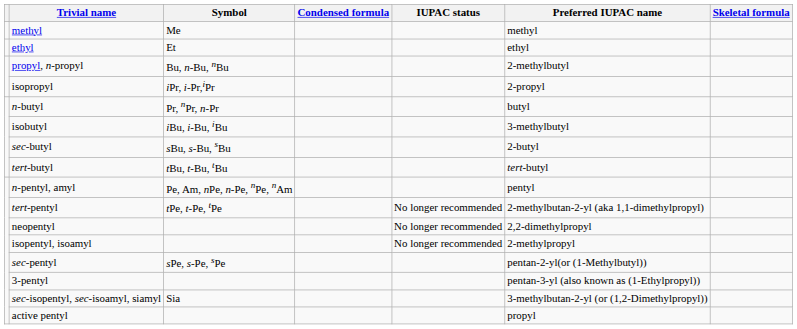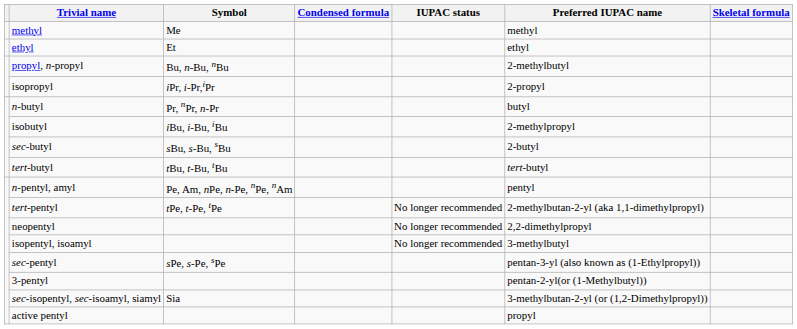 <table class="wikitable">
 <tr>
 <th></th>
 <th><a href='#'>Trivial name</a></th>
 <th>Symbol</th>
 <th><a href='#'>Condensed formula</a></th>
 <th>IUPAC status</th>
 <th>Preferred IUPAC name</th>
 <th><a href='#'>Skeletal formula</a></th>
 </tr>
 <tr>
 <td></td>
 <td><a href='#'>methyl</a></td>
 <td>Ме</td>
 <td></td>
 <td></td>
 <td>methyl</td>
 <td></td>
 </tr>
 <tr>
 <td></td>
 <td><a href='#'>ethyl</a></td>
 <td>Et</td>
 <td></td>
 <td></td>
 <td>ethyl</td>
 <td></td>
 </tr>
 <tr>
 <td rowspan="2"></td>
 <td><a href='#'>propyl</a>, <em>n</em>-propyl</td>
 <td>Bu, <em>n</em>-Bu, <sup><em>n</em></sup>Bu</td>
 <td></td>
 <td></td>
 <td>2-methylbutyl</td>
 <td></td>
 </tr>
 <tr>
 <td>isopropyl</td>
 <td><em>i</em>Pr, <em>i</em>-Pr,<sup><em>i</em></sup>Pr</td>
 <td></td>
 <td></td>
 <td>2-propyl</td>
 <td></td>
 </tr>
 <tr>
 <td rowspan="4"></td>
 <td><em>n</em>-butyl</td>
 <td>Pr, <sup><em>n</em></sup>Pr, <em>n</em>-Pr</td>
 <td></td>
 <td></td>
 <td>butyl</td>
 <td></td>
 </tr>
 <tr>
 <td>isobutyl</td>
 <td><em>i</em>Bu, <em>i</em>-Bu, <sup><em>i</em></sup>Bu</td>
 <td></td>
 <td></td>
-<td>3-methylbutyl</td>
+<td>2-methylpropyl</td>
 <td></td>
 </tr>
 <tr>
 <td><em>sec</em>-butyl</td>
 <td><em>s</em>Bu, <em>s</em>-Bu, <sup><em>s</em></sup>Bu</td>
 <td></td>
 <td></td>
 <td>2-butyl</td>
 <td></td>
 </tr>
 <tr>
 <td><em>tert</em>-butyl</td>
 <td><em>t</em>Bu, <em>t</em>-Bu, <sup><em>t</em></sup>Bu</td>
 <td></td>
 <td></td>
 <td><em>tert</em>-butyl</td>
 <td></td>
 </tr>
 <tr>
 <td rowspan="8"></td>
 <td><em>n</em>-pentyl, amyl</td>
 <td>Pe, Am, <em>n</em>Pe, <em>n</em>-Pe, <sup><em>n</em></sup>Pe, <sup><em>n</em></sup>Am</td>
 <td></td>
 <td></td>
 <td>pentyl</td>
 <td></td>
 </tr>
 <tr>
 <td><em>tert</em>-pentyl</td>
 <td><em>t</em>Pe, <em>t</em>-Pe, <sup><em>t</em></sup>Pe</td>
 <td></td>
 <td>No longer recommended</td>
 <td>2-methylbutan-2-yl (aka 1,1-dimethylpropyl)</td>
 <td></td>
 </tr>
 <tr>
 <td>neopentyl</td>
 <td></td>
 <td></td>
 <td>No longer recommended</td>
 <td>2,2-dimethylpropyl</td>
 <td></td>
 </tr>
 <tr>
 <td>isopentyl, isoamyl</td>
 <td></td>
 <td></td>
 <td>No longer recommended</td>
-<td>2-methylpropyl</td>
+<td>3-methylbutyl</td>
 <td></td>
 </tr>
 <tr>
 <td><em>sec</em>-pentyl</td>
 <td><em>s</em>Pe, <em>s</em>-Pe, <sup><em>s</em></sup>Pe</td>
 <td></td>
 <td></td>
-<td>pentan-2-yl(or (1-Methylbutyl))</td>
+<td>pentan-3-yl (also known as (1-Ethylpropyl))</td>
 <td></td>
 </tr>
 <tr>
 <td>3-pentyl</td>
 <td></td>
 <td></td>
 <td></td>
-<td>pentan-3-yl (also known as (1-Ethylpropyl))</td>
+<td>pentan-2-yl(or (1-Methylbutyl))</td>
 <td></td>
 </tr>
 <tr>
 <td><em>sec</em>-isopentyl, <em>sec</em>-isoamyl, siamyl</td>
 <td>Sia</td>
 <td></td>
 <td></td>
 <td>3-methylbutan-2-yl (or (1,2-Dimethylpropyl))</td>
 <td></td>
 </tr>
 <tr>
 <td>active pentyl</td>
 <td></td>
 <td></td>
 <td></td>
 <td>propyl</td>
 <td></td>
 </tr>
 </table>
